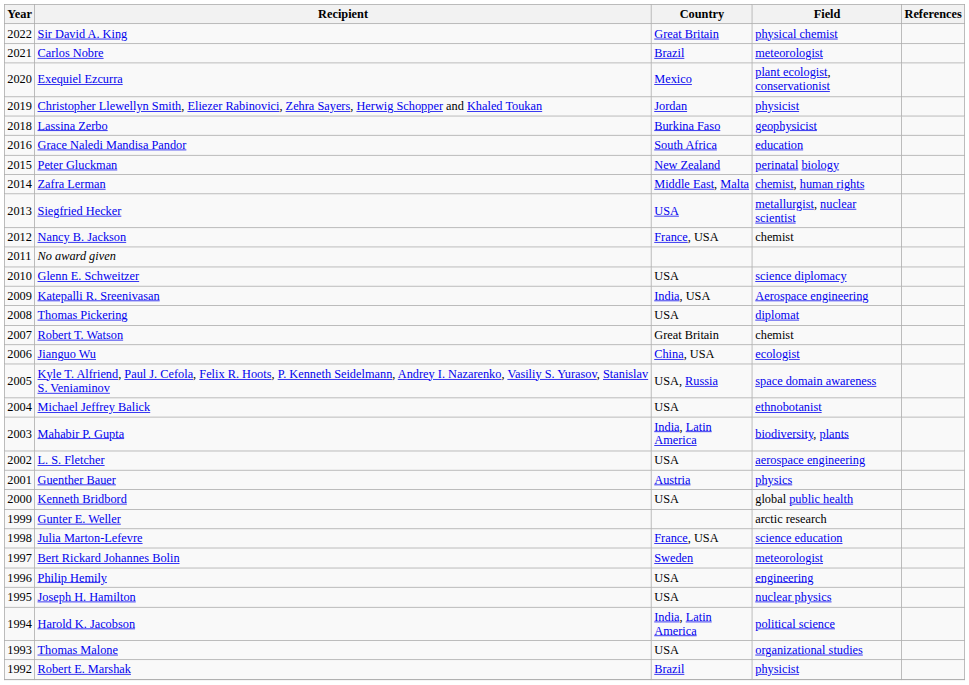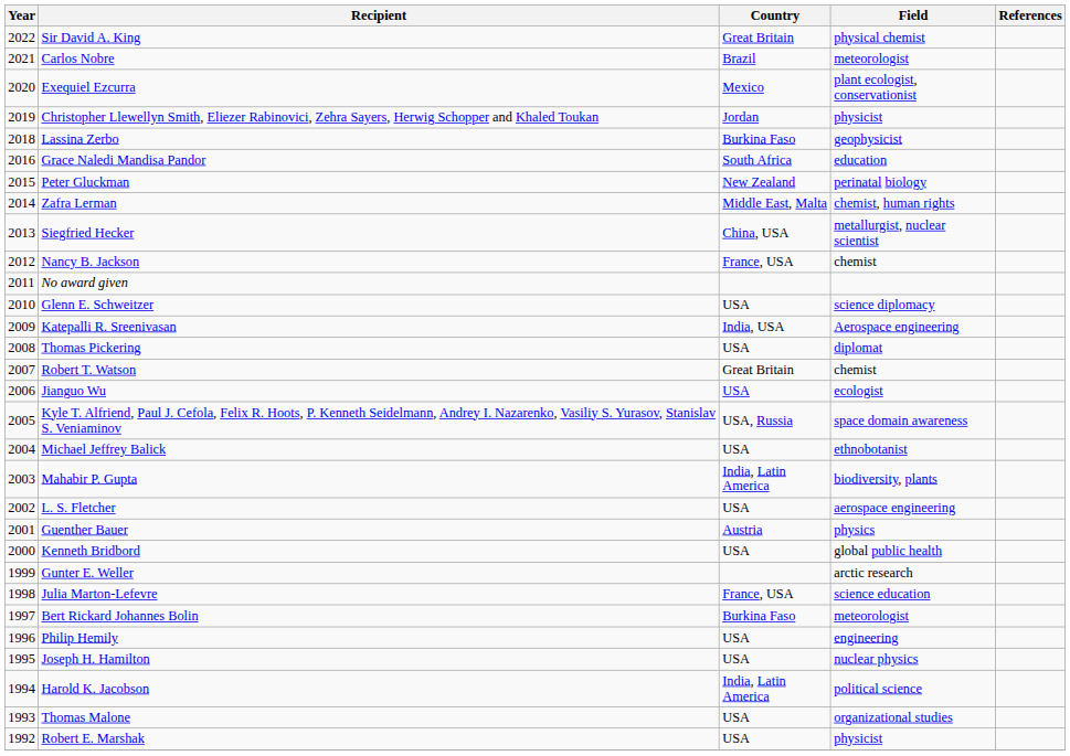 <table class="wikitable">
 <tr ---->
 <th>Year</th>
 <th>Recipient</th>
 <th>Country</th>
 <th>Field</th>
 <th>References</th>
 </tr>
 <tr ---->
 <td>2022</td>
 <td><a href='#'>Sir David A. King</a></td>
 <td><a href='#'>Great Britain</a></td>
 <td><a href='#'>physical chemist</a></td>
 <td></td>
 </tr>
 <tr ---->
 <td>2021</td>
 <td><a href='#'>Carlos Nobre</a></td>
 <td><a href='#'>Brazil</a></td>
 <td><a href='#'>meteorologist</a></td>
 <td></td>
 </tr>
 <tr ---->
 <td>2020</td>
 <td><a href='#'>Exequiel Ezcurra</a></td>
 <td><a href='#'>Mexico</a></td>
 <td><a href='#'>plant ecologist</a>, <a href='#'>conservationist</a></td>
 <td></td>
 </tr>
 <tr ---->
 <td>2019</td>
 <td><a href='#'>Christopher Llewellyn Smith</a>, <a href='#'>Eliezer Rabinovici</a>, <a href='#'>Zehra Sayers</a>, <a href='#'>Herwig Schopper</a> and <a href='#'>Khaled Toukan</a></td>
 <td><a href='#'>Jordan</a></td>
 <td><a href='#'>physicist</a></td>
 <td></td>
 </tr>
 <tr ---->
 <td>2018</td>
 <td><a href='#'>Lassina Zerbo</a></td>
 <td><a href='#'>Burkina Faso</a></td>
 <td><a href='#'>geophysicist</a></td>
 <td></td>
 </tr>
 <tr ---->
 <td>2016</td>
 <td><a href='#'>Grace Naledi Mandisa Pandor</a></td>
 <td><a href='#'>South Africa</a></td>
 <td><a href='#'>education</a></td>
 <td></td>
 </tr>
 <tr ---->
 <td>2015</td>
 <td><a href='#'>Peter Gluckman</a></td>
 <td><a href='#'>New Zealand</a></td>
 <td><a href='#'>perinatal</a> <a href='#'>biology</a></td>
 <td></td>
 </tr>
 <tr ---->
 <td>2014</td>
 <td><a href='#'>Zafra Lerman</a></td>
 <td><a href='#'>Middle East</a>, <a href='#'>Malta</a></td>
 <td><a href='#'>chemist</a>, <a href='#'>human rights</a></td>
 <td></td>
 </tr>
 <tr ---->
 <td>2013</td>
 <td><a href='#'>Siegfried Hecker</a></td>
-<td><a href='#'>USA</a></td>
+<td><a href='#'>China</a>, USA</td>
 <td><a href='#'>metallurgist</a>, <a href='#'>nuclear scientist</a></td>
 <td></td>
 </tr>
 <tr ---->
 <td>2012</td>
 <td><a href='#'>Nancy B. Jackson</a></td>
 <td><a href='#'>France</a>, USA</td>
 <td>chemist</td>
 <td></td>
 </tr>
 <tr ---->
 <td>2011</td>
 <td><em>No award given</em></td>
 <td></td>
 <td></td>
 <td></td>
 </tr>
 <tr ---->
 <td>2010</td>
 <td><a href='#'>Glenn E. Schweitzer</a></td>
 <td>USA</td>
 <td><a href='#'>science diplomacy</a></td>
 <td></td>
 </tr>
 <tr ---->
 <td>2009</td>
 <td><a href='#'>Katepalli R. Sreenivasan</a></td>
 <td><a href='#'>India</a>, USA</td>
 <td><a href='#'>Aerospace engineering</a></td>
 <td></td>
 </tr>
 <tr ---->
 <td>2008</td>
 <td><a href='#'>Thomas Pickering</a></td>
 <td>USA</td>
 <td><a href='#'>diplomat</a></td>
 <td></td>
 </tr>
 <tr ---->
 <td>2007</td>
 <td><a href='#'>Robert T. Watson</a></td>
 <td>Great Britain</td>
 <td>chemist</td>
 <td></td>
 </tr>
 <tr ---->
 <td>2006</td>
 <td><a href='#'>Jianguo Wu</a></td>
-<td><a href='#'>China</a>, USA</td>
+<td><a href='#'>USA</a></td>
 <td><a href='#'>ecologist</a></td>
 <td></td>
 </tr>
 <tr ---->
 <td>2005</td>
 <td><a href='#'>Kyle T. Alfriend</a>, <a href='#'>Paul J. Cefola</a>, <a href='#'>Felix R. Hoots</a>, <a href='#'>P. Kenneth Seidelmann</a>, <a href='#'>Andrey I. Nazarenko</a>, <a href='#'>Vasiliy S. Yurasov</a>, <a href='#'>Stanislav S. Veniaminov</a></td>
 <td>USA, <a href='#'>Russia</a></td>
 <td><a href='#'>space domain awareness</a></td>
 <td></td>
 </tr>
 <tr ---->
 <td>2004</td>
 <td><a href='#'>Michael Jeffrey Balick</a></td>
 <td>USA</td>
 <td><a href='#'>ethnobotanist</a></td>
 <td></td>
 </tr>
 <tr ---->
 <td>2003</td>
 <td><a href='#'>Mahabir P. Gupta</a></td>
 <td><a href='#'>India</a>, <a href='#'>Latin America</a></td>
 <td><a href='#'>biodiversity</a>, <a href='#'>plants</a></td>
 <td></td>
 </tr>
 <tr ---->
 <td>2002</td>
 <td><a href='#'>L. S. Fletcher</a></td>
 <td>USA</td>
 <td><a href='#'>aerospace engineering</a></td>
 <td></td>
 </tr>
 <tr ---->
 <td>2001</td>
 <td><a href='#'>Guenther Bauer</a></td>
 <td><a href='#'>Austria</a></td>
 <td><a href='#'>physics</a></td>
 <td></td>
 </tr>
 <tr ---->
 <td>2000</td>
 <td><a href='#'>Kenneth Bridbord</a></td>
 <td>USA</td>
 <td>global <a href='#'>public health</a></td>
 <td></td>
 </tr>
 <tr ---->
 <td>1999</td>
 <td><a href='#'>Gunter E. Weller</a></td>
 <td></td>
 <td>arctic research</td>
 <td></td>
 </tr>
 <tr ---->
 <td>1998</td>
 <td><a href='#'>Julia Marton-Lefevre</a></td>
 <td><a href='#'>France</a>, USA</td>
 <td><a href='#'>science education</a></td>
 <td></td>
 </tr>
 <tr ---->
 <td>1997</td>
 <td><a href='#'>Bert Rickard Johannes Bolin</a></td>
-<td><a href='#'>Sweden</a></td>
+<td><a href='#'>Burkina Faso</a></td>
 <td><a href='#'>meteorologist</a></td>
 <td></td>
 </tr>
 <tr ---->
 <td>1996</td>
 <td><a href='#'>Philip Hemily</a></td>
 <td>USA</td>
 <td><a href='#'>engineering</a></td>
 <td></td>
 </tr>
 <tr ---->
 <td>1995</td>
 <td><a href='#'>Joseph H. Hamilton</a></td>
 <td>USA</td>
 <td><a href='#'>nuclear physics</a></td>
 <td></td>
 </tr>
 <tr ---->
 <td>1994</td>
 <td><a href='#'>Harold K. Jacobson</a></td>
 <td><a href='#'>India</a>, <a href='#'>Latin America</a></td>
 <td><a href='#'>political science</a></td>
 <td></td>
 </tr>
 <tr ---->
 <td>1993</td>
 <td><a href='#'>Thomas Malone</a></td>
 <td>USA</td>
 <td><a href='#'>organizational studies</a></td>
 <td></td>
 </tr>
 <tr ---->
 <td>1992</td>
 <td><a href='#'>Robert E. Marshak</a></td>
-<td><a href='#'>Brazil</a></td>
+<td>USA</td>
 <td><a href='#'>physicist</a></td>
 <td></td>
 </tr>
 <tr ---->
 </tr>
 </table>
